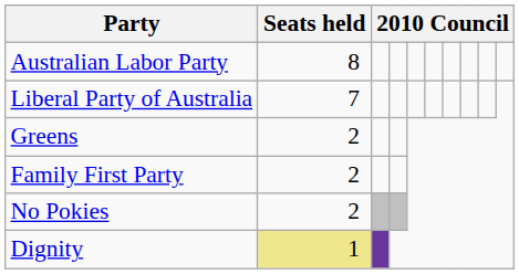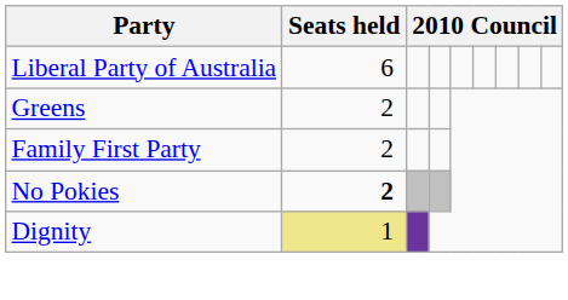 <table class="wikitable">
 <tr>
 <th>Party</th>
 <th>Seats held</th>
 <th colspan=8>2010 Council</th>
 </tr>
 <tr>
-<td><a href='#'>Australian Labor Party</a></td>
-<td align=right>8 </td>
-<td>  </td>
-<td>  </td>
-<td>  </td>
-<td>  </td>
-<td>  </td>
-<td>  </td>
-<td>  </td>
-<td>  </td>
-</tr>
-<tr>
 <td><a href='#'>Liberal Party of Australia</a></td>
-<td align=right>7 </td>
+<td align=right>6 </td>
 <td>  </td>
 <td>  </td>
 <td>  </td>
 <td>  </td>
 <td>  </td>
 <td>  </td>
 <td>  </td>
 </tr>
 <tr>
 <td><a href='#'>Greens</a></td>
 <td align=right>2 </td>
 <td> </td>
 <td> </td>
 </tr>
 <tr>
 <td><a href='#'>Family First Party</a></td>
 <td align=right>2 </td>
 <td>  </td>
 <td>  </td>
 </tr>
 <tr>
 <td><a href='#'>No Pokies</a></td>
-<td align=right>2 </td>
+<td align=right><strong>2 </strong></td>
 <td bgcolor=#C0C0C0>  </td>
 <td bgcolor=#C0C0C0>  </td>
 </tr>
 <tr>
 <td><a href='#'>Dignity</a></td>
 <td align=right style="background: khaki;">1 </td>
 <td bgcolor=#69359C>  </td>
 </tr>
 </table>
